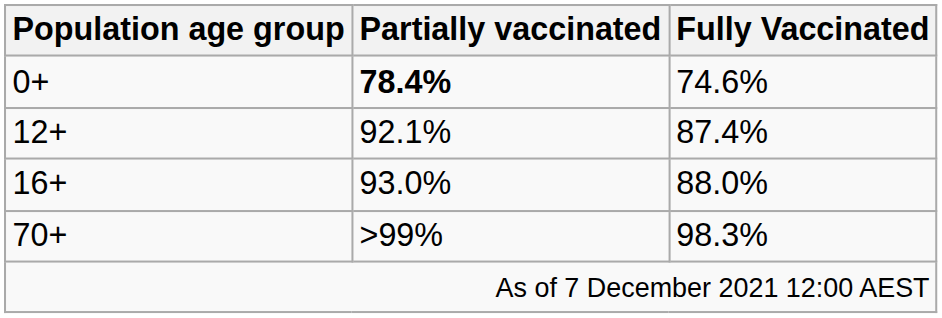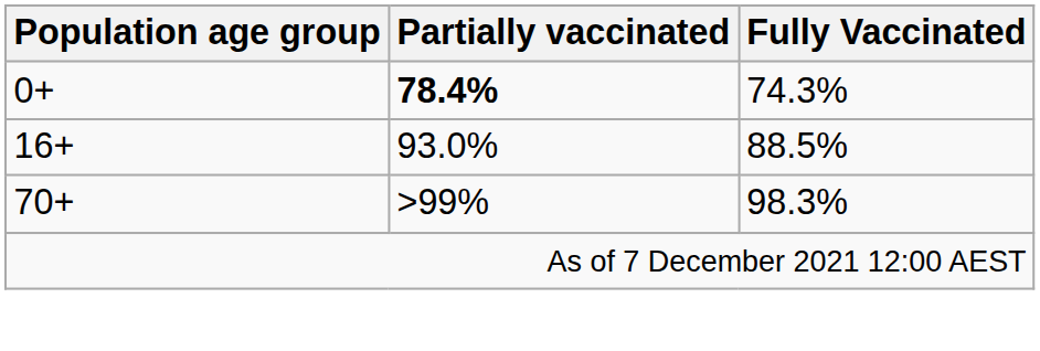 <table class="wikitable">
 <tr>
 <th>Population age group</th>
 <th>Partially vaccinated</th>
 <th>Fully Vaccinated</th>
 </tr>
 <tr>
 <td>0+</td>
 <td><strong>78.4%</strong></td>
-<td>74.6%</td>
-</tr>
-<tr>
-<td>12+</td>
-<td>92.1%</td>
-<td>87.4%</td>
+<td>74.3%</td>
 </tr>
 <tr>
 <td>16+</td>
 <td>93.0%</td>
-<td>88.0%</td>
+<td>88.5%</td>
 </tr>
 <tr>
 <td>70+</td>
 <td>>99%</td>
 <td>98.3%</td>
 </tr>
 <tr>
 <td colspan="3" style="text-align:right";><small>As of 7 December 2021 12:00 AEST</small></td>
 </tr>
 </table>
